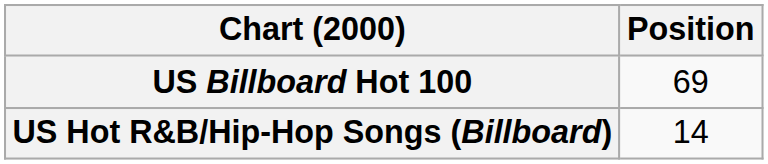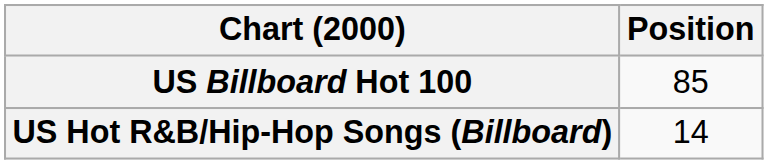 <table class="wikitable sortable plainrowheaders" style="text-align:center">
 <tr>
 <th scope="col">Chart (2000)</th>
 <th scope="col">Position</th>
 </tr>
 <tr>
 <th scope="row">US <em>Billboard</em> Hot 100</th>
-<td>69</td>
+<td>85</td>
 </tr>
 <tr>
 <th scope="row">US Hot R&B/Hip-Hop Songs (<em>Billboard</em>)</th>
 <td>14</td>
 </tr>
 </table>
